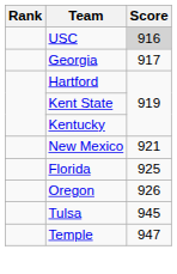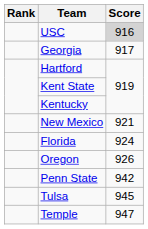 <table class="wikitable sortable" style="text-align:center">
 <tr>
 <th dat-sort-type=number>Rank</th>
 <th>Team</th>
 <th>Score</th>
 </tr>
 <tr>
 <td></td>
 <td align=left><a href='#'>USC</a></td>
 <td style="background: lightgrey;">916</td>
 </tr>
 <tr>
 <td></td>
 <td align=left><a href='#'>Georgia</a></td>
 <td>917</td>
 </tr>
 <tr>
 <td rowspan=3></td>
 <td align=left><a href='#'>Hartford</a></td>
 <td rowspan=3>919</td>
 </tr>
 <tr>
 <td align=left><a href='#'>Kent State</a></td>
 </tr>
 <tr>
 <td align=left><a href='#'>Kentucky</a></td>
 </tr>
 <tr>
 <td></td>
 <td align=left><a href='#'>New Mexico</a></td>
 <td>921</td>
 </tr>
 <tr>
 <td></td>
 <td align=left><a href='#'>Florida</a></td>
-<td>925</td>
+<td>924</td>
 </tr>
 <tr>
 <td></td>
 <td align=left><a href='#'>Oregon</a></td>
 <td>926</td>
+</tr>
+<tr>
+<td></td>
+<td align=left><a href='#'>Penn State</a></td>
+<td>942</td>
 </tr>
 <tr>
 <td></td>
 <td align=left><a href='#'>Tulsa</a></td>
 <td>945</td>
 </tr>
 <tr>
 <td></td>
 <td align=left><a href='#'>Temple</a></td>
 <td>947</td>
 </tr>
 </table>
